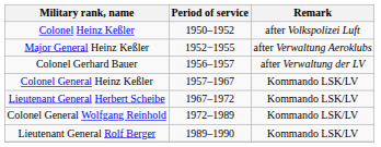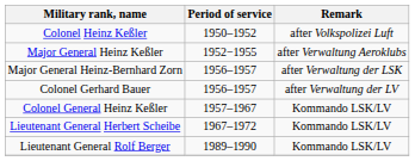 <table class="wikitable" style="text-align:center">
 <tr class="hintergrundfarbe5">
 <th>Military rank, name</th>
 <th>Period of service</th>
 <th>Remark</th>
 </tr>
 <tr>
 <td><a href='#'>Colonel</a> <a href='#'>Heinz Keßler</a></td>
 <td>1950–1952</td>
 <td>after <em>Volkspolizei Luft</em></td>
 </tr>
 <tr>
 <td><a href='#'>Major General</a> Heinz Keßler</td>
 <td>1952−1955</td>
 <td>after <em>Verwaltung Aeroklubs</em></td>
 </tr>
 <tr>
+<td>Major General Heinz-Bernhard Zorn</td>
+<td>1956–1957</td>
+<td>after <em>Verwaltung der LSK</em></td>
+</tr>
+<tr>
 <td>Colonel Gerhard Bauer</td>
 <td>1956–1957</td>
 <td>after <em>Verwaltung der LV</em></td>
 </tr>
 <tr>
 <td><a href='#'>Colonel General</a> Heinz Keßler</td>
 <td>1957–1967</td>
 <td>Kommando LSK/LV</td>
 </tr>
 <tr>
 <td><a href='#'>Lieutenant General</a> <a href='#'>Herbert Scheibe</a></td>
 <td>1967–1972</td>
 <td>Kommando LSK/LV</td>
 </tr>
 <tr>
-<td>Colonel General <a href='#'>Wolfgang Reinhold</a></td>
-<td>1972–1989</td>
-<td>Kommando LSK/LV</td>
-</tr>
-<tr>
 <td>Lieutenant General <a href='#'>Rolf Berger</a></td>
 <td>1989–1990</td>
 <td>Kommando LSK/LV</td>
 </tr>
 <tr>
 </tr>
 </table>
